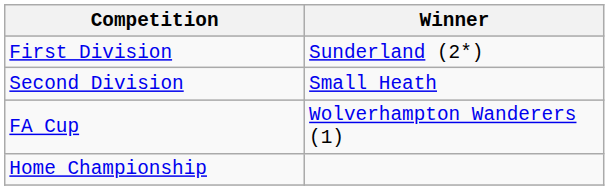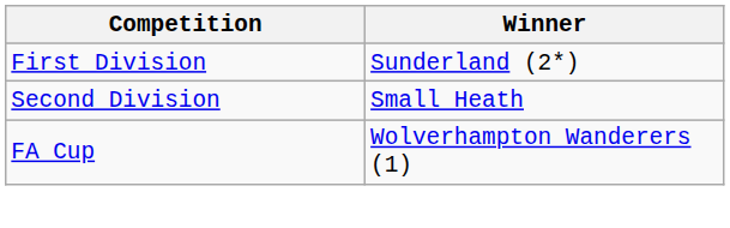 <table class="wikitable">
 <tr>
 <th style="width:15em">Competition</th>
 <th style="width:15em">Winner</th>
 </tr>
 <tr>
 <td><a href='#'>First Division</a></td>
 <td><a href='#'>Sunderland</a> (2*)</td>
 </tr>
 <tr>
 <td><a href='#'>Second Division</a></td>
 <td><a href='#'>Small Heath</a></td>
 </tr>
 <tr>
 <td><a href='#'>FA Cup</a></td>
 <td><a href='#'>Wolverhampton Wanderers</a> (1)</td>
 </tr>
-<tr>
-<td><a href='#'>Home Championship</a></td>
-<td></td>
-</tr>
 </table>
